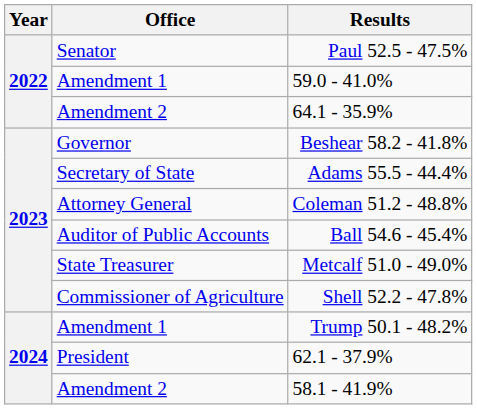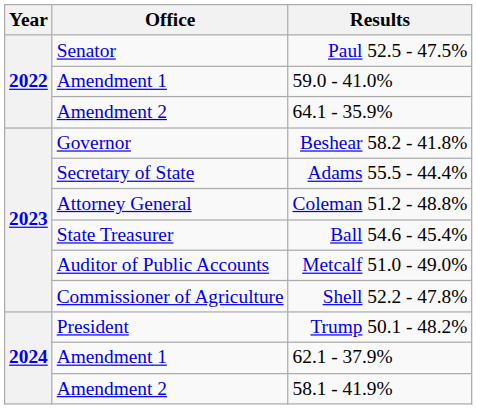 <table class=wikitable>
 <tr>
 <th>Year</th>
 <th>Office</th>
 <th>Results</th>
 </tr>
 <tr>
 <th rowspan=3><a href='#'>2022</a></th>
 <td><a href='#'>Senator</a></td>
 <td align="right" ><a href='#'>Paul</a> 52.5 - 47.5%</td>
 </tr>
 <tr>
 <td><a href='#'>Amendment 1</a></td>
 <td> 59.0 - 41.0%</td>
 </tr>
 <tr>
 <td><a href='#'>Amendment 2</a></td>
 <td> 64.1 - 35.9%</td>
 </tr>
 <tr>
 <th rowspan=6><a href='#'>2023</a></th>
 <td><a href='#'>Governor</a></td>
 <td align="right" ><a href='#'>Beshear</a> 58.2 - 41.8%</td>
 </tr>
 <tr>
 <td><a href='#'>Secretary of State</a></td>
 <td align="right" ><a href='#'>Adams</a> 55.5 - 44.4%</td>
 </tr>
 <tr>
 <td><a href='#'>Attorney General</a></td>
 <td align="right" ><a href='#'>Coleman</a> 51.2 - 48.8%</td>
 </tr>
 <tr>
-<td><a href='#'>Auditor of Public Accounts</a></td>
+<td><a href='#'>State Treasurer</a></td>
 <td align="right" ><a href='#'>Ball</a> 54.6 - 45.4%</td>
 </tr>
 <tr>
-<td><a href='#'>State Treasurer</a></td>
+<td><a href='#'>Auditor of Public Accounts</a></td>
 <td align="right" ><a href='#'>Metcalf</a> 51.0 - 49.0%</td>
 </tr>
 <tr>
 <td><a href='#'>Commissioner of Agriculture</a></td>
 <td align="right" ><a href='#'>Shell</a> 52.2 - 47.8%</td>
 </tr>
 <tr>
 <th rowspan=3><a href='#'>2024</a></th>
-<td><a href='#'>Amendment 1</a></td>
+<td><a href='#'>President</a></td>
 <td align="right" ><a href='#'>Trump</a> 50.1 - 48.2%</td>
 </tr>
 <tr>
-<td><a href='#'>President</a></td>
+<td><a href='#'>Amendment 1</a></td>
 <td> 62.1 - 37.9%</td>
 </tr>
 <tr>
 <td><a href='#'>Amendment 2</a></td>
 <td> 58.1 - 41.9%</td>
 </tr>
 </table>
